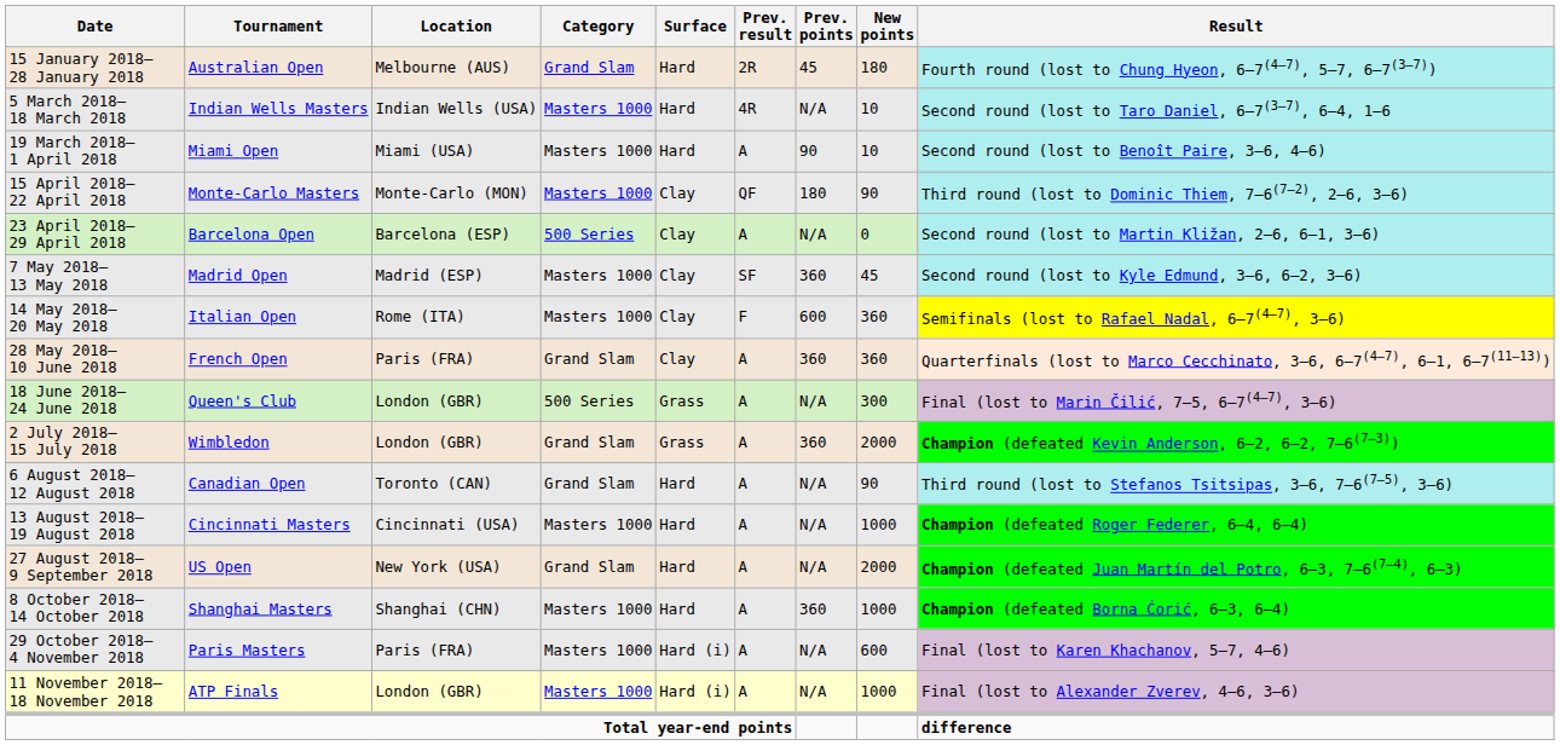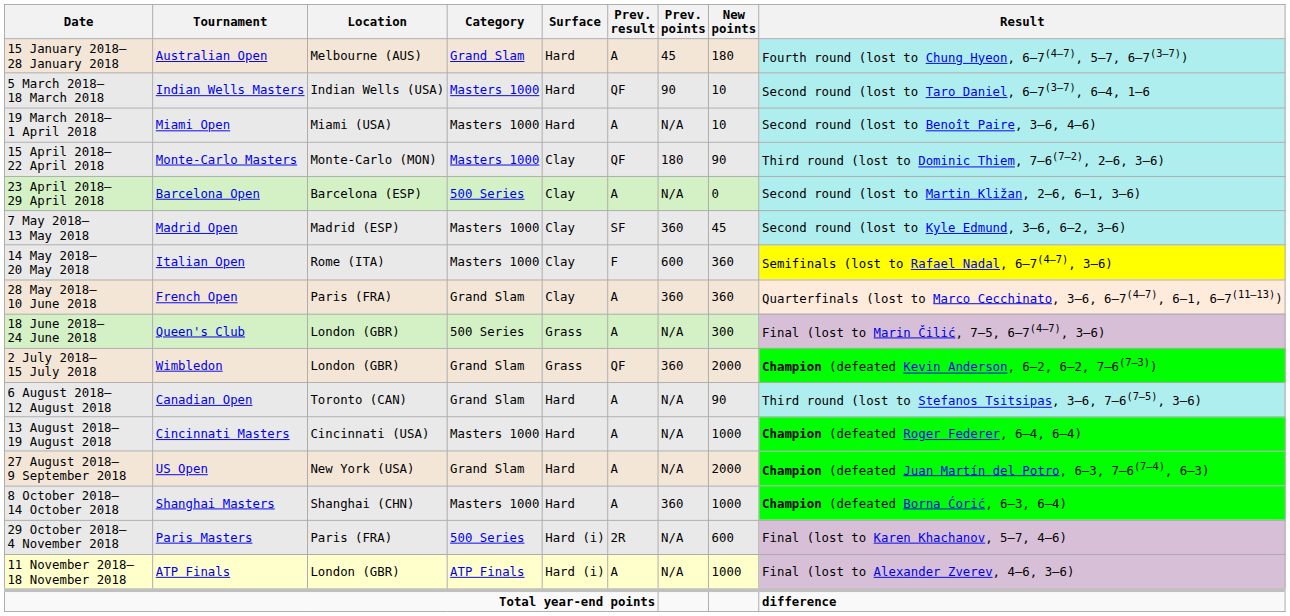 <table class="wikitable" style="text-align:left">
 <tr>
 <th style="width:150px">Date</th>
 <th>Tournament</th>
 <th>Location</th>
 <th>Category</th>
 <th>Surface</th>
 <th>Prev.<br>result</th>
 <th>Prev.<br>points</th>
 <th>New<br>points</th>
 <th>Result</th>
 </tr>
 <tr style="background:#F3E6D7;">
 <td>15 January 2018–<br>28 January 2018</td>
 <td><a href='#'>Australian Open</a></td>
 <td>Melbourne (AUS)</td>
 <td><a href='#'>Grand Slam</a></td>
 <td>Hard</td>
-<td>2R</td>
+<td>A</td>
 <td>45</td>
 <td>180</td>
 <td style="background:#afeeee;">Fourth round (lost to <a href='#'>Chung Hyeon</a>, 6–7<sup>(4–7)</sup>, 5–7, 6–7<sup>(3–7)</sup>)</td>
 </tr>
 <tr style="background:#E9E9E9;">
 <td>5 March 2018–<br>18 March 2018</td>
 <td><a href='#'>Indian Wells Masters</a></td>
 <td>Indian Wells (USA)</td>
 <td><a href='#'>Masters 1000</a></td>
 <td>Hard</td>
-<td>4R</td>
-<td>N/A</td>
+<td>QF</td>
+<td>90</td>
 <td>10</td>
 <td style="background:#afeeee;">Second round (lost to <a href='#'>Taro Daniel</a>, 6–7<sup>(3–7)</sup>, 6–4, 1–6</td>
 </tr>
 <tr style="background:#E9E9E9;">
 <td>19 March 2018–<br>1 April 2018</td>
 <td><a href='#'>Miami Open</a></td>
 <td>Miami (USA)</td>
 <td>Masters 1000</td>
 <td>Hard</td>
 <td>A</td>
-<td>90</td>
+<td>N/A</td>
 <td>10</td>
 <td style="background:#afeeee;">Second round (lost to <a href='#'>Benoît Paire</a>, 3–6, 4–6)</td>
 </tr>
 <tr style="background:#E9E9E9;">
 <td>15 April 2018–<br> 22 April 2018</td>
 <td><a href='#'>Monte-Carlo Masters</a></td>
 <td>Monte-Carlo (MON)</td>
 <td><a href='#'>Masters 1000</a></td>
 <td>Clay</td>
 <td>QF</td>
 <td>180</td>
 <td>90</td>
 <td style="background:#afeeee;">Third round (lost to <a href='#'>Dominic Thiem</a>, 7–6<sup>(7–2)</sup>, 2–6, 3–6)</td>
 </tr>
 <tr style="background:#D4F1C5;">
 <td>23 April 2018–<br> 29 April 2018</td>
 <td><a href='#'>Barcelona Open</a></td>
 <td>Barcelona (ESP)</td>
 <td><a href='#'>500 Series</a></td>
 <td>Clay</td>
 <td>A</td>
 <td>N/A</td>
 <td>0</td>
 <td style="background:#afeeee;">Second round (lost to <a href='#'>Martin Kližan</a>, 2–6, 6–1, 3–6)</td>
 </tr>
 <tr style="background:#E9E9E9;">
 <td>7 May 2018–<br> 13 May 2018</td>
 <td><a href='#'>Madrid Open</a></td>
 <td>Madrid (ESP)</td>
 <td>Masters 1000</td>
 <td>Clay</td>
 <td>SF</td>
 <td>360</td>
 <td>45</td>
 <td style="background:#afeeee;">Second round (lost to <a href='#'>Kyle Edmund</a>, 3–6, 6–2, 3–6)</td>
 </tr>
 <tr style="background:#E9E9E9;">
 <td>14 May 2018–<br> 20 May 2018</td>
 <td><a href='#'>Italian Open</a></td>
 <td>Rome (ITA)</td>
 <td>Masters 1000</td>
 <td>Clay</td>
 <td>F</td>
 <td>600</td>
 <td>360</td>
 <td style="background:yellow;">Semifinals (lost to <a href='#'>Rafael Nadal</a>, 6–7<sup>(4–7)</sup>, 3–6)</td>
 </tr>
 <tr style="background:#F3E6D7;">
 <td>28 May 2018–<br>10 June 2018</td>
 <td><a href='#'>French Open</a></td>
 <td>Paris (FRA)</td>
 <td>Grand Slam</td>
 <td>Clay</td>
 <td>A</td>
 <td>360</td>
 <td>360</td>
 <td style="background:#ffebdc;">Quarterfinals (lost to <a href='#'>Marco Cecchinato</a>, 3–6, 6–7<sup>(4–7)</sup>, 6–1, 6–7<sup>(11–13)</sup>)</td>
 </tr>
 <tr style="background:#D4F1C5;">
 <td>18 June 2018–<br>24 June 2018</td>
 <td><a href='#'>Queen's Club</a></td>
 <td>London (GBR)</td>
 <td>500 Series</td>
 <td>Grass</td>
 <td>A</td>
 <td>N/A</td>
 <td>300</td>
 <td style="background:thistle;">Final (lost to <a href='#'>Marin Čilić</a>, 7–5, 6–7<sup>(4–7)</sup>, 3–6)</td>
 </tr>
 <tr style="background:#F3E6D7;">
 <td>2 July 2018–<br>15 July 2018</td>
 <td><a href='#'>Wimbledon</a></td>
 <td>London (GBR)</td>
 <td>Grand Slam</td>
 <td>Grass</td>
-<td>A</td>
+<td>QF</td>
 <td>360</td>
 <td>2000</td>
 <td style="background:lime;"><strong>Champion</strong> (defeated <a href='#'>Kevin Anderson</a>, 6–2, 6–2, 7–6<sup>(7–3)</sup>)</td>
 </tr>
 <tr style="background:#E9E9E9;">
 <td>6 August 2018–<br>12 August 2018</td>
 <td><a href='#'>Canadian Open</a></td>
 <td>Toronto (CAN)</td>
 <td>Grand Slam</td>
 <td>Hard</td>
 <td>A</td>
 <td>N/A</td>
 <td>90</td>
 <td style="background:#afeeee;">Third round (lost to <a href='#'>Stefanos Tsitsipas</a>, 3–6, 7–6<sup>(7–5)</sup>, 3–6)</td>
 </tr>
 <tr style="background:#E9E9E9;">
 <td>13 August 2018–<br>19 August 2018</td>
 <td><a href='#'>Cincinnati Masters</a></td>
 <td>Cincinnati (USA)</td>
 <td>Masters 1000</td>
 <td>Hard</td>
 <td>A</td>
 <td>N/A</td>
 <td>1000</td>
 <td style="background:lime;"><strong>Champion</strong> (defeated <a href='#'>Roger Federer</a>, 6–4, 6–4)</td>
 </tr>
 <tr style="background:#F3E6D7;">
 <td>27 August 2018–<br>9 September 2018</td>
 <td><a href='#'>US Open</a></td>
 <td>New York (USA)</td>
 <td>Grand Slam</td>
 <td>Hard</td>
 <td>A</td>
 <td>N/A</td>
 <td>2000</td>
 <td style="background:lime;"><strong>Champion</strong> (defeated <a href='#'>Juan Martín del Potro</a>, 6–3, 7–6<sup>(7–4)</sup>, 6–3)</td>
 </tr>
 <tr style="background:#E9E9E9;">
 <td>8 October 2018–<br>14 October 2018</td>
 <td><a href='#'>Shanghai Masters</a></td>
 <td>Shanghai (CHN)</td>
 <td>Masters 1000</td>
 <td>Hard</td>
 <td>A</td>
 <td>360</td>
 <td>1000</td>
 <td style="background:lime;"><strong>Champion</strong> (defeated <a href='#'>Borna Ćorić</a>, 6–3, 6–4)</td>
 </tr>
 <tr style="background:#E9E9E9;">
 <td>29 October 2018–<br>4 November 2018</td>
 <td><a href='#'>Paris Masters</a></td>
 <td>Paris (FRA)</td>
-<td>Masters 1000</td>
+<td><a href='#'>500 Series</a></td>
 <td>Hard (i)</td>
-<td>A</td>
+<td>2R</td>
 <td>N/A</td>
 <td>600</td>
 <td style="background:thistle;">Final (lost to <a href='#'>Karen Khachanov</a>, 5–7, 4–6)</td>
 </tr>
 <tr style="background:#ffffcc;">
 <td>11 November 2018–<br>18 November 2018</td>
 <td><a href='#'>ATP Finals</a></td>
 <td>London (GBR)</td>
-<td><a href='#'>Masters 1000</a></td>
+<td><a href='#'>ATP Finals</a></td>
 <td>Hard (i)</td>
 <td>A</td>
 <td>N/A</td>
 <td>1000</td>
 <td style="background:thistle;">Final (lost to <a href='#'>Alexander Zverev</a>, 4–6, 3–6)</td>
 </tr>
 <tr style="border-top:4px solid silver;">
 <td colspan=6 align=right><strong>Total year-end points</strong></td>
 <td></td>
 <td></td>
 <td>  <strong>difference</strong></td>
 </tr>
 </table>
